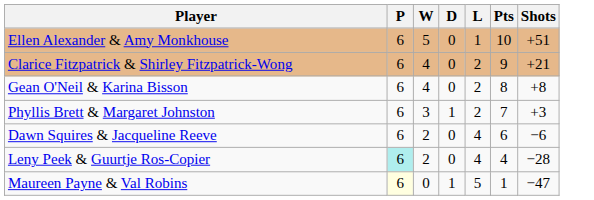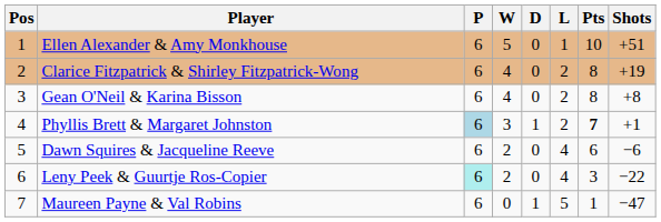 <table class="wikitable" style="font-size: 100%">
 <tr>
+<th width=20>Pos</th>
 <th width=400>Player</th>
 <th width=20>P</th>
 <th width=20>W</th>
 <th width=20>D</th>
 <th width=20>L</th>
 <th width=20>Pts</th>
 <th width=30>Shots</th>
 </tr>
 <tr align=center style="background: #E6B88A;">
+<td>1</td>
 <td align="left"> <a href='#'>Ellen Alexander</a> & <a href='#'>Amy Monkhouse</a></td>
 <td>6</td>
 <td>5</td>
 <td>0</td>
 <td>1</td>
 <td>10</td>
 <td>+51</td>
 </tr>
 <tr align=center style="background: #E6B88A;">
+<td>2</td>
 <td align="left"> <a href='#'>Clarice Fitzpatrick</a> & <a href='#'>Shirley Fitzpatrick-Wong</a></td>
 <td>6</td>
 <td>4</td>
 <td>0</td>
 <td>2</td>
-<td>9</td>
-<td>+21</td>
+<td>8</td>
+<td>+19</td>
 </tr>
 <tr align=center>
+<td>3</td>
 <td align="left"> <a href='#'>Gean O'Neil</a> & <a href='#'>Karina Bisson</a></td>
 <td>6</td>
 <td>4</td>
 <td>0</td>
 <td>2</td>
 <td>8</td>
 <td>+8</td>
 </tr>
 <tr align=center>
+<td>4</td>
 <td align="left"> <a href='#'>Phyllis Brett</a> & <a href='#'>Margaret Johnston</a></td>
-<td>6</td>
+<td style="background: lightblue;">6</td>
 <td>3</td>
 <td>1</td>
 <td>2</td>
-<td>7</td>
-<td>+3</td>
+<td><strong>7</strong></td>
+<td>+1</td>
 </tr>
 <tr align=center>
+<td>5</td>
 <td align="left"> <a href='#'>Dawn Squires</a> & <a href='#'>Jacqueline Reeve</a></td>
 <td>6</td>
 <td>2</td>
 <td>0</td>
 <td>4</td>
 <td>6</td>
 <td>−6</td>
 </tr>
 <tr align=center>
+<td>6</td>
 <td align="left"> <a href='#'>Leny Peek</a> & <a href='#'>Guurtje Ros-Copier</a></td>
 <td style="background: paleturquoise;">6</td>
 <td>2</td>
 <td>0</td>
 <td>4</td>
-<td>4</td>
-<td>−28</td>
+<td>3</td>
+<td>−22</td>
 </tr>
 <tr align=center>
+<td>7</td>
 <td align="left"> <a href='#'>Maureen Payne</a> & <a href='#'>Val Robins</a></td>
-<td style="background: lightyellow;">6</td>
+<td>6</td>
 <td>0</td>
 <td>1</td>
 <td>5</td>
 <td>1</td>
 <td>−47</td>
 </tr>
 </table>
